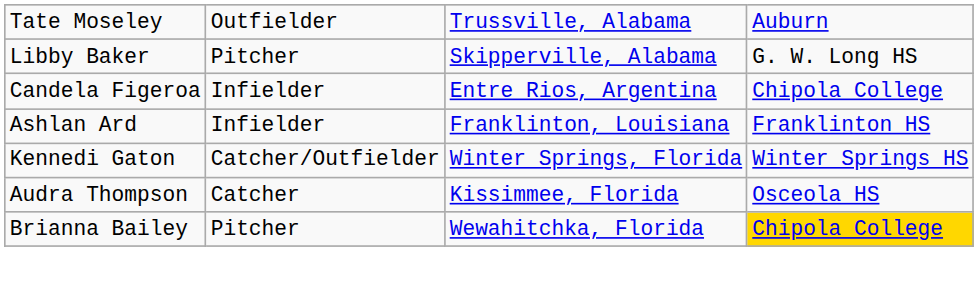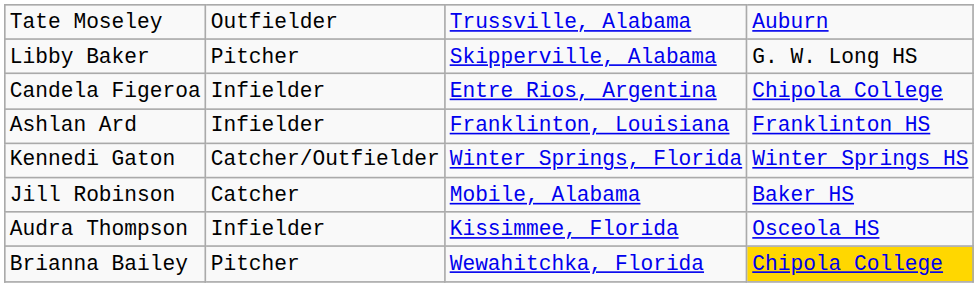 <table class="wikitable">
 <tr>
 <td>Tate Moseley</td>
 <td>Outfielder</td>
 <td><a href='#'>Trussville, Alabama</a></td>
 <td><a href='#'>Auburn</a></td>
 </tr>
 <tr>
 <td>Libby Baker</td>
 <td>Pitcher</td>
 <td><a href='#'>Skipperville, Alabama</a></td>
 <td>G. W. Long HS</td>
 </tr>
 <tr>
 <td>Candela Figeroa</td>
 <td>Infielder</td>
 <td><a href='#'>Entre Rios, Argentina</a></td>
 <td><a href='#'>Chipola College</a></td>
 </tr>
 <tr>
 <td>Ashlan Ard</td>
 <td>Infielder</td>
 <td><a href='#'>Franklinton, Louisiana</a></td>
 <td><a href='#'>Franklinton HS</a></td>
 </tr>
 <tr>
 <td>Kennedi Gaton</td>
 <td>Catcher/Outfielder</td>
 <td><a href='#'>Winter Springs, Florida</a></td>
 <td><a href='#'>Winter Springs HS</a></td>
 </tr>
 <tr>
+<td>Jill Robinson</td>
+<td>Catcher</td>
+<td><a href='#'>Mobile, Alabama</a></td>
+<td><a href='#'>Baker HS</a></td>
+</tr>
+<tr>
 <td>Audra Thompson</td>
-<td>Catcher</td>
+<td>Infielder</td>
 <td><a href='#'>Kissimmee, Florida</a></td>
 <td><a href='#'>Osceola HS</a></td>
 </tr>
 <tr>
 <td>Brianna Bailey</td>
 <td>Pitcher</td>
 <td><a href='#'>Wewahitchka, Florida</a></td>
 <td style="background: gold;"><a href='#'>Chipola College</a></td>
 </tr>
 </table>
